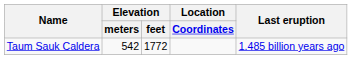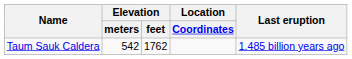 <table class="wikitable">
 <tr>
 <th rowspan="2">Name</th>
 <th colspan ="2">Elevation</th>
 <th>Location</th>
 <th rowspan="2">Last eruption</th>
 </tr>
 <tr>
 <th>meters</th>
 <th>feet</th>
 <th><a href='#'>Coordinates</a></th>
 </tr>
 <tr style="text-align:right;">
 <td style="text-align:left;"><a href='#'>Taum Sauk Caldera</a></td>
 <td>542</td>
-<td>1772</td>
+<td>1762</td>
 <td></td>
 <td><a href='#'>1.485 billion years ago</a></td>
 </tr>
 </table>
